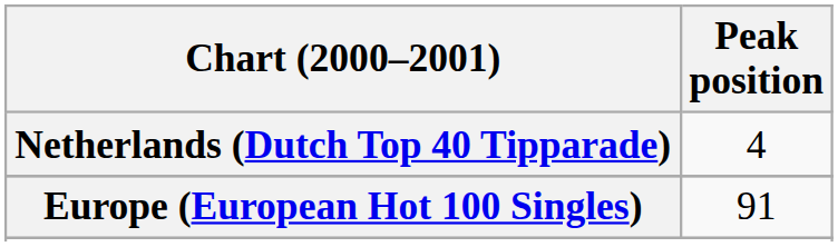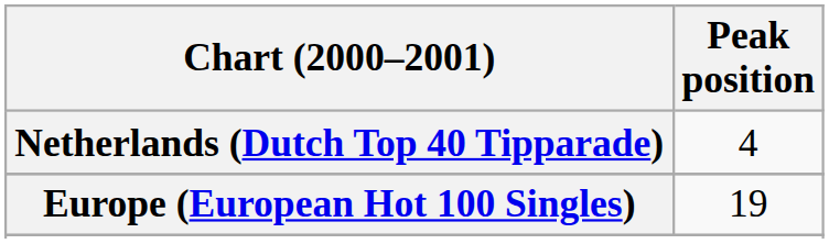 <table class="wikitable sortable plainrowheaders" style="text-align:center">
 <tr>
 <th>Chart (2000–2001)</th>
 <th>Peak<br>position</th>
 </tr>
 <tr>
 <th scope="row">Netherlands (<a href='#'>Dutch Top 40 Tipparade</a>)</th>
 <td align="center">4</td>
 </tr>
 <tr>
 </tr>
 <tr>
 <th scope="row">Europe (<a href='#'>European Hot 100 Singles</a>)</th>
-<td align="center">91</td>
+<td align="center">19</td>
 </tr>
 <tr>
 </tr>
 <tr>
 </tr>
 <tr>
 </tr>
 <tr>
 </tr>
 <tr>
 </tr>
 <tr>
 </tr>
 <tr>
 </tr>
 <tr>
 </tr>
 </table>
